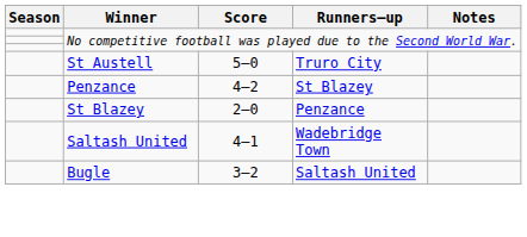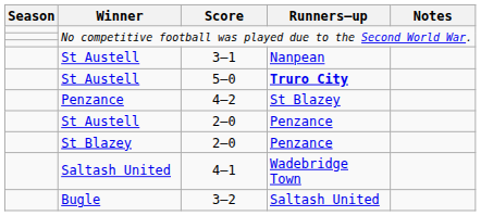 <table class="sortable wikitable">
 <tr>
 <th>Season</th>
 <th style="width:9em">Winner</th>
 <th>Score</th>
 <th style="width:9em">Runners–up</th>
 <th>Notes</th>
 </tr>
 <tr>
 <td align=center></td>
 <td rowspan="3" colspan="4" align=center><small><em>No competitive football was played due to the <a href='#'>Second World War</a>.</em></small></td>
 </tr>
 <tr>
 <td align=center></td>
 </tr>
 <tr>
 <td align=center></td>
 </tr>
 <tr>
 <td align=center></td>
 <td><a href='#'>St Austell</a></td>
+<td align=center>3–1</td>
+<td><a href='#'>Nanpean</a></td>
+<td></td>
+</tr>
+<tr>
+<td align=center></td>
+<td><a href='#'>St Austell</a></td>
 <td align=center>5–0</td>
-<td><a href='#'>Truro City</a></td>
+<td><strong><a href='#'>Truro City</a></strong></td>
 <td></td>
 </tr>
 <tr>
 <td align=center></td>
 <td><a href='#'>Penzance</a></td>
 <td align=center>4–2</td>
 <td><a href='#'>St Blazey</a></td>
+<td></td>
+</tr>
+<tr>
+<td align=center></td>
+<td><a href='#'>St Austell</a></td>
+<td align=center>2–0</td>
+<td><a href='#'>Penzance</a></td>
 <td></td>
 </tr>
 <tr>
 <td align=center></td>
 <td><a href='#'>St Blazey</a></td>
 <td align=center>2–0</td>
 <td><a href='#'>Penzance</a></td>
 <td></td>
 </tr>
 <tr>
 <td align=center></td>
 <td><a href='#'>Saltash United</a></td>
 <td align=center>4–1</td>
 <td><a href='#'>Wadebridge Town</a></td>
 <td></td>
 </tr>
 <tr>
 <td align=center></td>
 <td><a href='#'>Bugle</a></td>
 <td align=center>3–2</td>
 <td><a href='#'>Saltash United</a></td>
 <td></td>
 </tr>
 </table>
